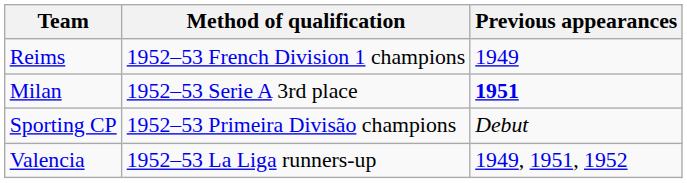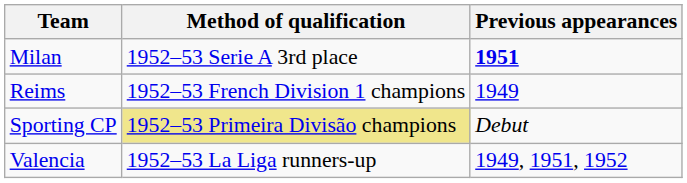 <table class="wikitable">
 <tr>
 <th>Team</th>
 <th>Method of qualification</th>
 <th>Previous appearances</th>
 </tr>
 <tr>
+<td> <a href='#'>Milan</a></td>
+<td><a href='#'>1952–53 Serie A</a> 3rd place</td>
+<td><strong><a href='#'>1951</a></strong></td>
+</tr>
+<tr>
 <td> <a href='#'>Reims</a></td>
 <td><a href='#'>1952–53 French Division 1</a> champions</td>
 <td><a href='#'>1949</a></td>
 </tr>
 <tr>
-<td> <a href='#'>Milan</a></td>
-<td><a href='#'>1952–53 Serie A</a> 3rd place</td>
-<td><strong><a href='#'>1951</a></strong></td>
-</tr>
-<tr>
 <td> <a href='#'>Sporting CP</a></td>
-<td><a href='#'>1952–53 Primeira Divisão</a> champions</td>
+<td style="background: khaki;"><a href='#'>1952–53 Primeira Divisão</a> champions</td>
 <td><em>Debut</em></td>
 </tr>
 <tr>
 <td> <a href='#'>Valencia</a></td>
 <td><a href='#'>1952–53 La Liga</a> runners-up</td>
 <td><a href='#'>1949</a>, <a href='#'>1951</a>, <a href='#'>1952</a></td>
 </tr>
 </table>
